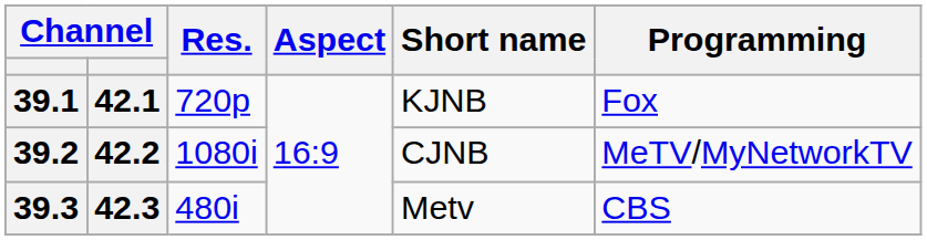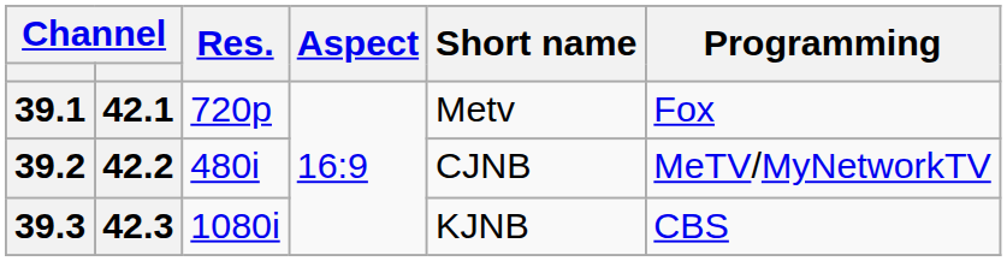 <table class="wikitable">
 <tr>
 <th scope = "col" colspan="2"><a href='#'>Channel</a></th>
 <th scope = "col" rowspan="2"><a href='#'>Res.</a></th>
 <th scope = "col" rowspan="2"><a href='#'>Aspect</a></th>
 <th scope = "col" rowspan="2">Short name</th>
 <th scope = "col" rowspan="2">Programming</th>
 </tr>
 <tr>
 <th scope = "col"></th>
 <th></th>
 </tr>
 <tr>
 <th scope = "row">39.1</th>
 <th>42.1</th>
 <td><a href='#'>720p</a></td>
 <td rowspan=3><a href='#'>16:9</a></td>
-<td>KJNB</td>
+<td>Metv</td>
 <td><a href='#'>Fox</a></td>
 </tr>
 <tr>
 <th scope = "row">39.2</th>
 <th>42.2</th>
-<td><a href='#'>1080i</a></td>
+<td><a href='#'>480i</a></td>
 <td>CJNB</td>
 <td><a href='#'>MeTV</a>/<a href='#'>MyNetworkTV</a></td>
 </tr>
 <tr>
 <th scope = "row">39.3</th>
 <th>42.3</th>
-<td><a href='#'>480i</a></td>
-<td>Metv</td>
+<td><a href='#'>1080i</a></td>
+<td>KJNB</td>
 <td><a href='#'>CBS</a></td>
 </tr>
 </table>
